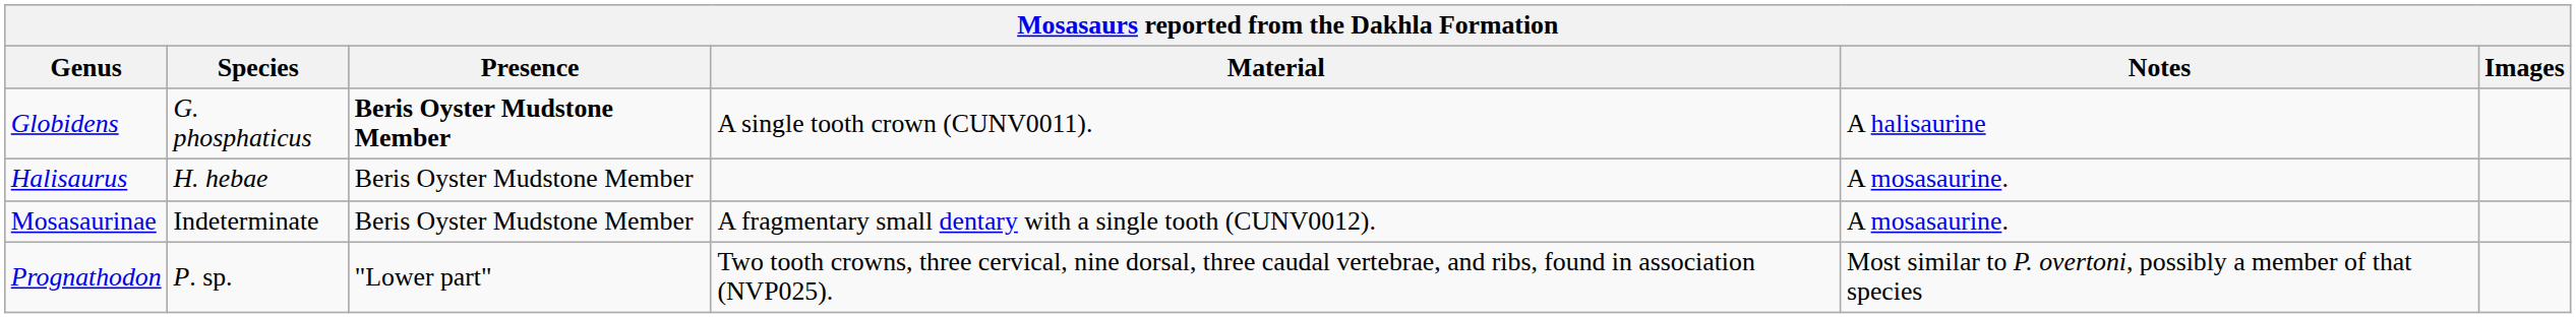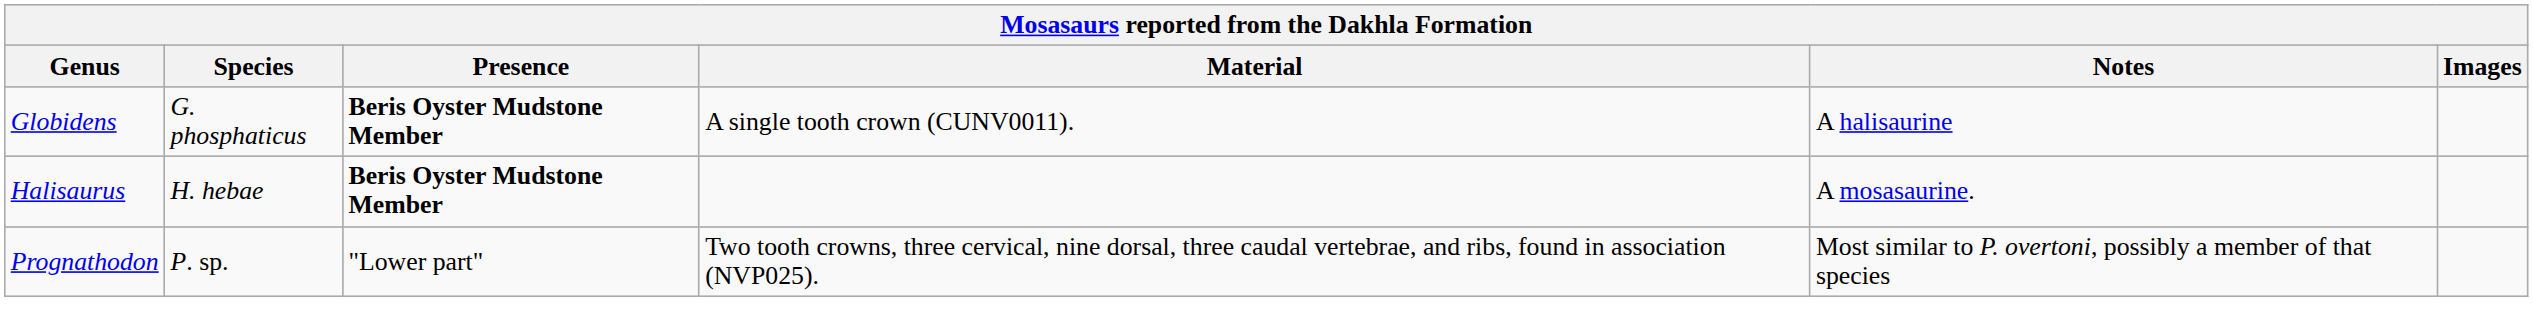 <table class="wikitable" align="center">
 <tr>
 <th colspan="6" align="center"><strong><a href='#'>Mosasaurs</a> reported from the Dakhla Formation</strong></th>
 </tr>
 <tr>
 <th>Genus</th>
 <th>Species</th>
 <th>Presence</th>
 <th><strong>Material</strong></th>
 <th>Notes</th>
 <th>Images</th>
 </tr>
 <tr>
 <td><em><a href='#'>Globidens</a></em></td>
 <td><em>G. phosphaticus</em></td>
 <td><strong>Beris Oyster Mudstone Member</strong></td>
 <td>A single tooth crown (CUNV0011).</td>
 <td>A <a href='#'>halisaurine</a></td>
 <td></td>
 </tr>
 <tr>
 <td><em><a href='#'>Halisaurus</a></em></td>
 <td><em>H. hebae</em></td>
-<td>Beris Oyster Mudstone Member</td>
+<td><strong>Beris Oyster Mudstone Member</strong></td>
 <td></td>
-<td>A <a href='#'>mosasaurine</a>.</td>
-<td></td>
-</tr>
-<tr>
-<td><a href='#'>Mosasaurinae</a></td>
-<td>Indeterminate</td>
-<td>Beris Oyster Mudstone Member</td>
-<td>A fragmentary small <a href='#'>dentary</a> with a single tooth (CUNV0012).</td>
 <td>A <a href='#'>mosasaurine</a>.</td>
 <td></td>
 </tr>
 <tr>
 <td><em><a href='#'>Prognathodon</a></em></td>
 <td><em>P</em>. sp.</td>
 <td>"Lower part"</td>
 <td>Two tooth crowns, three cervical, nine dorsal, three caudal vertebrae, and ribs, found in association (NVP025).</td>
 <td>Most similar to <em>P. overtoni</em>, possibly a member of that species</td>
 <td></td>
 </tr>
 </table>
